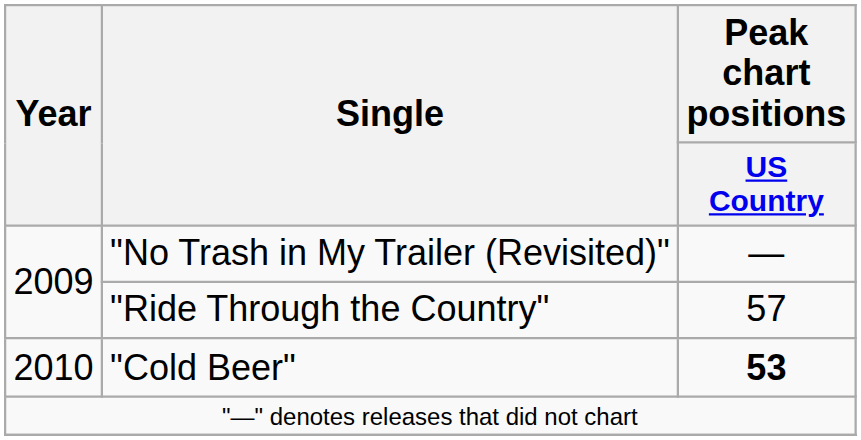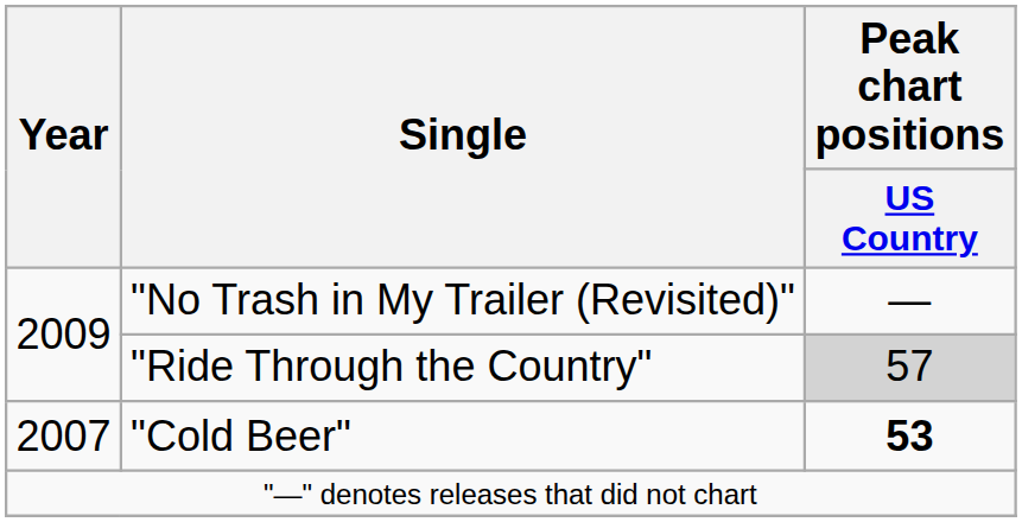 <table class="wikitable" style="text-align:center;">
 <tr>
 <th rowspan="2">Year</th>
 <th rowspan="2">Single</th>
 <th colspan="1">Peak chart positions</th>
 </tr>
 <tr style="font-size:smaller;">
 <th width="60"><a href='#'>US Country</a></th>
 </tr>
 <tr>
 <td rowspan="2">2009</td>
 <td align="left">"No Trash in My Trailer (Revisited)"</td>
 <td>—</td>
 </tr>
 <tr>
 <td align="left">"Ride Through the Country"</td>
-<td>57</td>
+<td style="background: lightgrey;">57</td>
 </tr>
 <tr>
-<td>2010</td>
+<td>2007</td>
 <td align="left">"Cold Beer"</td>
 <td><strong>53</strong></td>
 </tr>
 <tr>
 <td colspan="3" style="font-size:8pt">"—" denotes releases that did not chart</td>
 </tr>
 <tr>
 </tr>
 </table>
